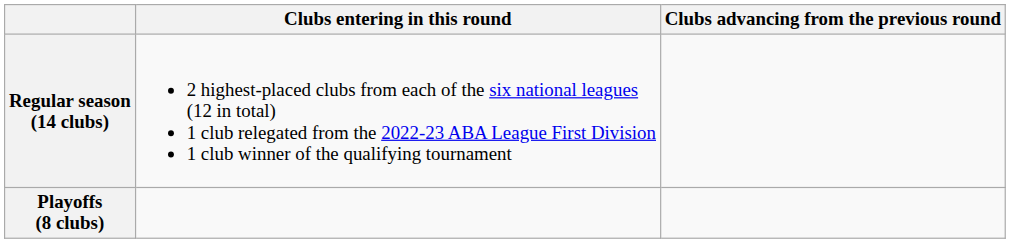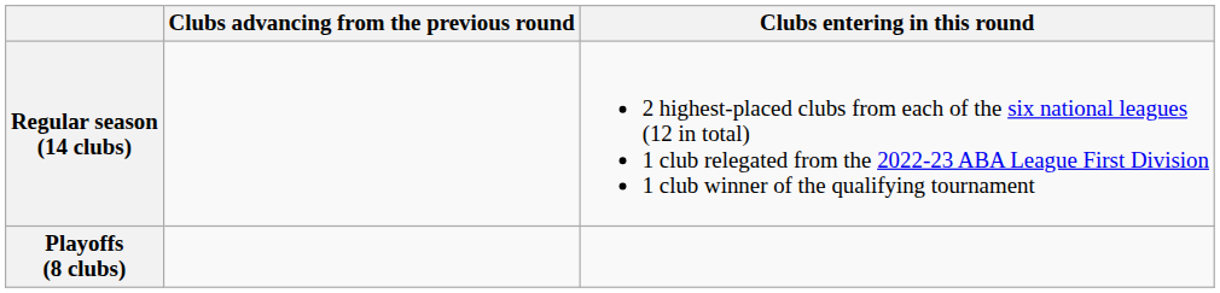 <table class="wikitable">
 <tr>
 <th></th>
+<th>Clubs advancing from the previous round</th>
 <th>Clubs entering in this round</th>
-<th>Clubs advancing from the previous round</th>
 </tr>
 <tr>
 <th>Regular season<br>(14 clubs)</th>
+<td></td>
 <td><br><ul><li>2 highest-placed clubs from each of the <a href='#'>six national leagues</a> <br>(12 in total)</li><li>1 club relegated from the <a href='#'>2022-23 ABA League First Division</a></li><li>1 club winner of the qualifying tournament</li></ul></td>
-<td></td>
 </tr>
 <tr>
 <th>Playoffs<br>(8 clubs)</th>
 <td></td>
 <td></td>
 </tr>
 </table>
